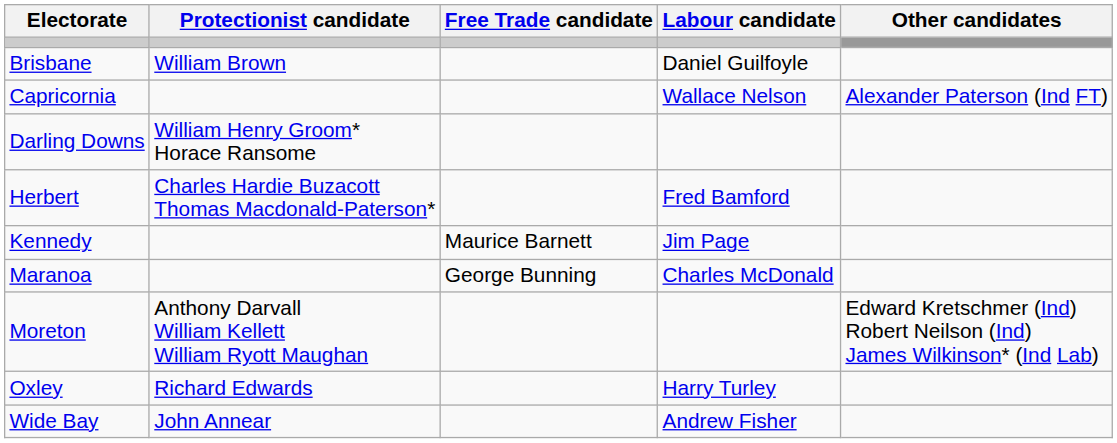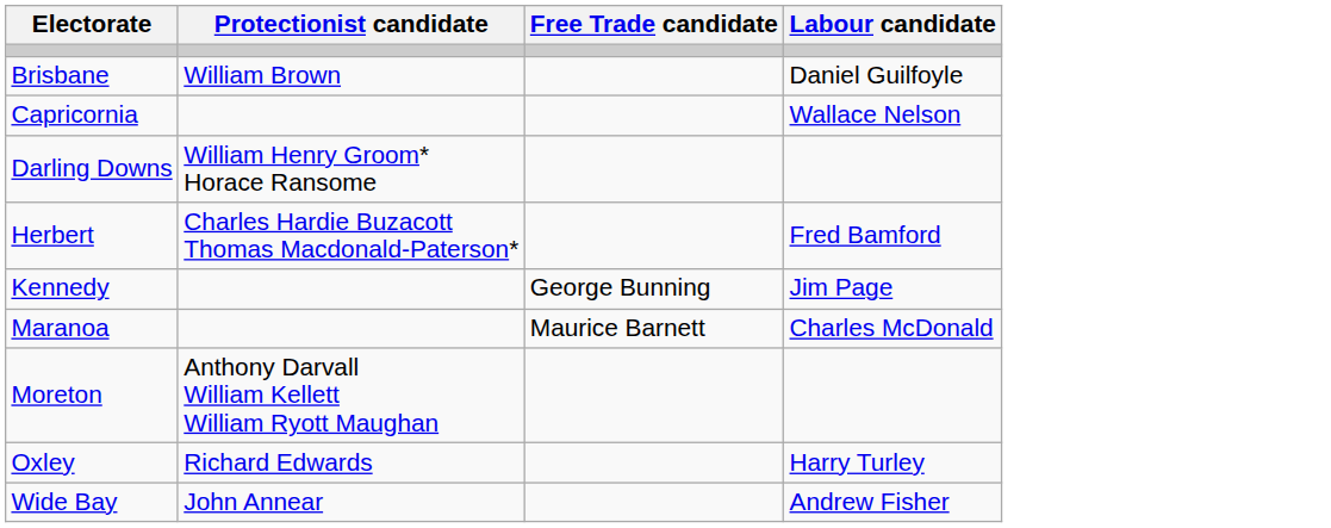 <table class="wikitable">
 <tr>
 <th>Electorate</th>
 <th><a href='#'>Protectionist</a> candidate</th>
 <th><a href='#'>Free Trade</a> candidate</th>
 <th><a href='#'>Labour</a> candidate</th>
-<th>Other candidates</th>
 </tr>
 <tr bgcolor="#cccccc">
 <td></td>
 <td></td>
 <td></td>
 <td></td>
-<td bgcolor="#999999"></td>
 </tr>
 <tr>
 <td><a href='#'>Brisbane</a></td>
 <td><a href='#'>William Brown</a></td>
 <td></td>
 <td>Daniel Guilfoyle</td>
-<td></td>
 </tr>
 <tr>
 <td><a href='#'>Capricornia</a></td>
 <td></td>
 <td></td>
 <td><a href='#'>Wallace Nelson</a></td>
-<td><a href='#'>Alexander Paterson</a> (<a href='#'>Ind</a> <a href='#'>FT</a>)</td>
 </tr>
 <tr>
 <td><a href='#'>Darling Downs</a></td>
 <td><a href='#'>William Henry Groom</a>*<br>Horace Ransome</td>
-<td></td>
 <td></td>
 <td></td>
 </tr>
 <tr>
 <td><a href='#'>Herbert</a></td>
 <td><a href='#'>Charles Hardie Buzacott</a><br><a href='#'>Thomas Macdonald-Paterson</a>*</td>
 <td></td>
 <td><a href='#'>Fred Bamford</a></td>
-<td></td>
 </tr>
 <tr>
 <td><a href='#'>Kennedy</a></td>
 <td></td>
-<td>Maurice Barnett</td>
+<td>George Bunning</td>
 <td><a href='#'>Jim Page</a></td>
-<td></td>
 </tr>
 <tr>
 <td><a href='#'>Maranoa</a></td>
 <td></td>
-<td>George Bunning</td>
+<td>Maurice Barnett</td>
 <td><a href='#'>Charles McDonald</a></td>
-<td></td>
 </tr>
 <tr>
 <td><a href='#'>Moreton</a></td>
 <td>Anthony Darvall<br><a href='#'>William Kellett</a><br><a href='#'>William Ryott Maughan</a></td>
 <td></td>
 <td></td>
-<td>Edward Kretschmer (<a href='#'>Ind</a>)<br>Robert Neilson (<a href='#'>Ind</a>)<br><a href='#'>James Wilkinson</a>* (<a href='#'>Ind</a> <a href='#'>Lab</a>)</td>
 </tr>
 <tr>
 <td><a href='#'>Oxley</a></td>
 <td><a href='#'>Richard Edwards</a></td>
 <td></td>
 <td><a href='#'>Harry Turley</a></td>
-<td></td>
 </tr>
 <tr>
 <td><a href='#'>Wide Bay</a></td>
 <td><a href='#'>John Annear</a></td>
 <td></td>
 <td><a href='#'>Andrew Fisher</a></td>
-<td></td>
 </tr>
 </table>
